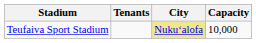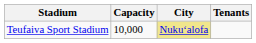 <table class="wikitable sortable">
 <tr>
 <th>Stadium</th>
+<th>Capacity</th>
+<th>City</th>
 <th>Tenants</th>
-<th>City</th>
-<th>Capacity</th>
 </tr>
 <tr>
 <td><a href='#'>Teufaiva Sport Stadium</a></td>
+<td>10,000</td>
+<td style="background: khaki;"><a href='#'>Nukuʻalofa</a></td>
 <td></td>
-<td style="background: khaki;"><a href='#'>Nukuʻalofa</a></td>
-<td>10,000</td>
 </tr>
 </table>
